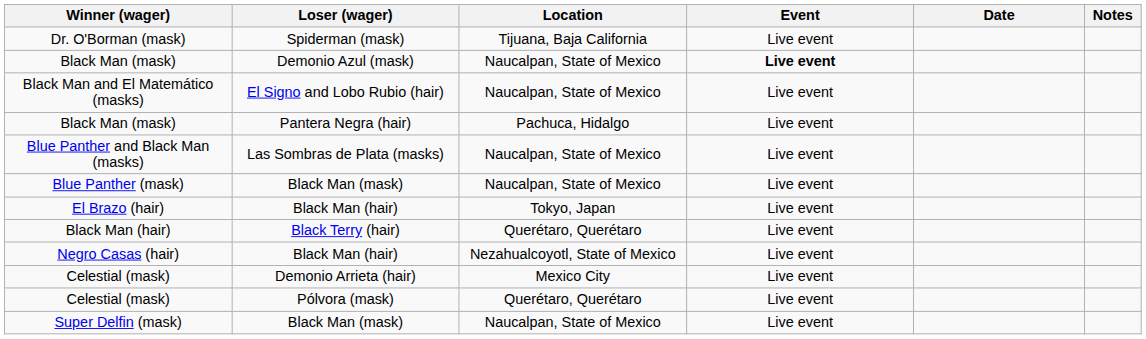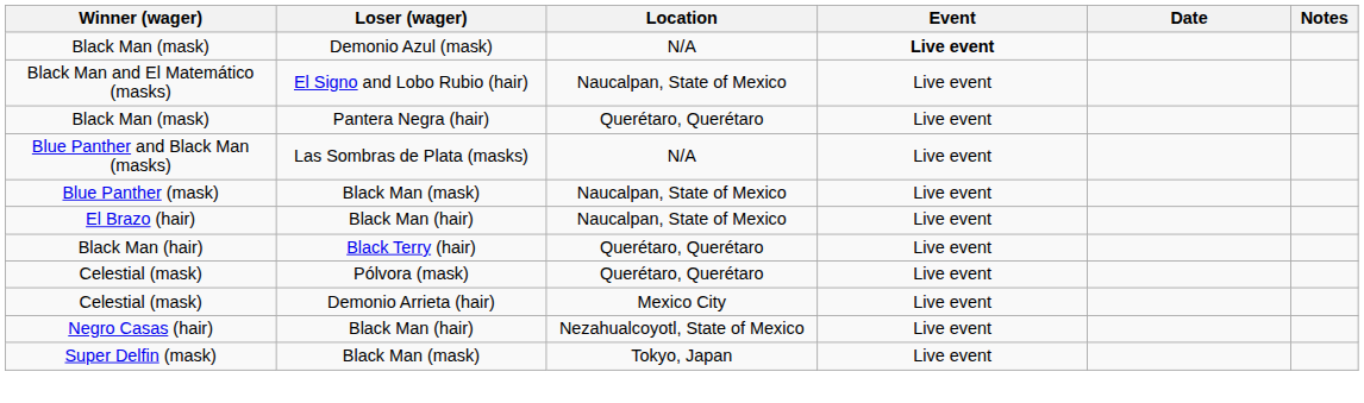 <table class="wikitable sortable" width=100%  style="text-align: center">
 <tr>
 <th width=20% scope="col">Winner (wager)</th>
 <th width=20% scope="col">Loser (wager)</th>
 <th width=20% scope="col">Location</th>
 <th width=20% scope="col">Event</th>
 <th width=15% scope="col">Date</th>
 <th class="unsortable" width=5% scope="col">Notes</th>
 </tr>
 <tr>
-<td>Dr. O'Borman (mask)</td>
-<td>Spiderman (mask)</td>
-<td>Tijuana, Baja California</td>
-<td>Live event</td>
-<td></td>
-<td></td>
-</tr>
-<tr>
 <td>Black Man (mask)</td>
 <td>Demonio Azul (mask)</td>
-<td>Naucalpan, State of Mexico</td>
+<td>N/A</td>
 <td><strong>Live event</strong></td>
 <td></td>
 <td></td>
 </tr>
 <tr>
 <td>Black Man and El Matemático (masks)</td>
 <td><a href='#'>El Signo</a> and Lobo Rubio (hair)</td>
 <td>Naucalpan, State of Mexico</td>
 <td>Live event</td>
 <td></td>
 <td></td>
 </tr>
 <tr>
 <td>Black Man (mask)</td>
 <td>Pantera Negra (hair)</td>
-<td>Pachuca, Hidalgo</td>
+<td>Querétaro, Querétaro</td>
 <td>Live event</td>
 <td></td>
 <td></td>
 </tr>
 <tr>
 <td><a href='#'>Blue Panther</a> and Black Man (masks)</td>
 <td>Las Sombras de Plata (masks)</td>
-<td>Naucalpan, State of Mexico</td>
+<td>N/A</td>
 <td>Live event</td>
 <td></td>
 <td></td>
 </tr>
 <tr>
 <td><a href='#'>Blue Panther</a> (mask)</td>
 <td>Black Man (mask)</td>
 <td>Naucalpan, State of Mexico</td>
 <td>Live event</td>
 <td></td>
 <td></td>
 </tr>
 <tr>
 <td><a href='#'>El Brazo</a> (hair)</td>
 <td>Black Man (hair)</td>
-<td>Tokyo, Japan</td>
+<td>Naucalpan, State of Mexico</td>
 <td>Live event</td>
 <td></td>
 <td></td>
 </tr>
 <tr>
 <td>Black Man (hair)</td>
 <td><a href='#'>Black Terry</a> (hair)</td>
 <td>Querétaro, Querétaro</td>
 <td>Live event</td>
 <td></td>
 <td></td>
 </tr>
 <tr>
-<td><a href='#'>Negro Casas</a> (hair)</td>
-<td>Black Man (hair)</td>
-<td>Nezahualcoyotl, State of Mexico</td>
+<td>Celestial (mask)</td>
+<td>Pólvora (mask)</td>
+<td>Querétaro, Querétaro</td>
 <td>Live event</td>
 <td></td>
 <td></td>
 </tr>
 <tr>
 <td>Celestial (mask)</td>
 <td>Demonio Arrieta (hair)</td>
 <td>Mexico City</td>
 <td>Live event</td>
 <td></td>
 <td></td>
 </tr>
 <tr>
-<td>Celestial (mask)</td>
-<td>Pólvora (mask)</td>
-<td>Querétaro, Querétaro</td>
+<td><a href='#'>Negro Casas</a> (hair)</td>
+<td>Black Man (hair)</td>
+<td>Nezahualcoyotl, State of Mexico</td>
 <td>Live event</td>
 <td></td>
 <td></td>
 </tr>
 <tr>
 <td><a href='#'>Super Delfin</a> (mask)</td>
 <td>Black Man (mask)</td>
-<td>Naucalpan, State of Mexico</td>
+<td>Tokyo, Japan</td>
 <td>Live event</td>
 <td></td>
 <td></td>
 </tr>
 </table>
